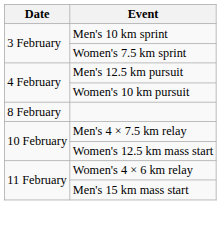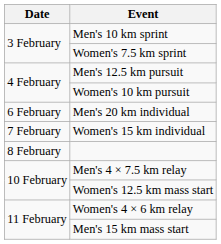 <table class="wikitable">
 <tr>
 <th>Date</th>
 <th>Event</th>
 </tr>
 <tr>
 <td rowspan="2">3 February</td>
 <td>Men's 10 km sprint</td>
 </tr>
 <tr>
 <td>Women's 7.5 km sprint</td>
 </tr>
 <tr>
 <td rowspan="2">4 February</td>
 <td>Men's 12.5 km pursuit</td>
 </tr>
 <tr>
 <td>Women's 10 km pursuit</td>
 </tr>
 <tr>
+<td>6 February</td>
+<td>Men's 20 km individual</td>
+</tr>
+<tr>
+<td>7 February</td>
+<td>Women's 15 km individual</td>
+</tr>
+<tr>
 <td>8 February</td>
 <td></td>
 </tr>
 <tr>
 <td rowspan="2">10 February</td>
 <td>Men's 4 × 7.5 km relay</td>
 </tr>
 <tr>
 <td>Women's 12.5 km mass start</td>
 </tr>
 <tr>
 <td rowspan="2">11 February</td>
 <td>Women's 4 × 6 km relay</td>
 </tr>
 <tr>
 <td>Men's 15 km mass start</td>
 </tr>
 </table>
